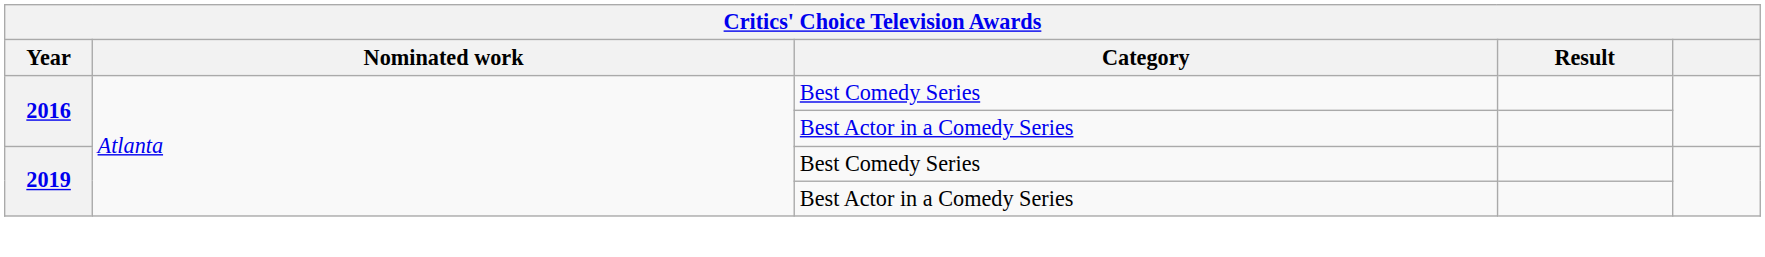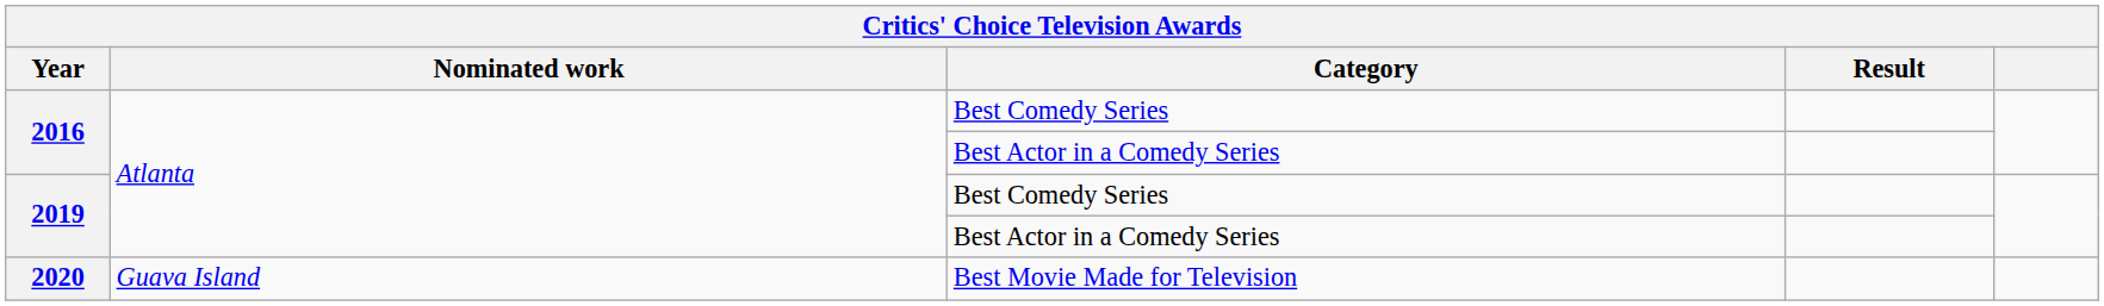 <table class="wikitable plainrowheaders" style="width:100%;">
 <tr>
 <th colspan=5><a href='#'>Critics' Choice Television Awards</a></th>
 </tr>
 <tr>
 <th scope="col" style="width:5%;">Year</th>
 <th scope="col" style="width:40%;">Nominated work</th>
 <th scope="col" style="width:40%;">Category</th>
 <th scope="col" style="width:10%;">Result</th>
 <th scope="col" style="width:5%;"></th>
 </tr>
 <tr>
 <th scope="row" style="text-align:center;" rowspan="2"><a href='#'>2016</a></th>
 <td rowspan="4"><em><a href='#'>Atlanta</a></em></td>
 <td><a href='#'>Best Comedy Series</a></td>
 <td></td>
 <td style="text-align:center;" rowspan="2"></td>
 </tr>
 <tr>
 <td><a href='#'>Best Actor in a Comedy Series</a></td>
 <td></td>
 </tr>
 <tr>
 <th scope="row" style="text-align:center;" rowspan="2"><a href='#'>2019</a></th>
 <td>Best Comedy Series</td>
 <td></td>
 <td style="text-align:center;" rowspan="2"></td>
 </tr>
 <tr>
 <td>Best Actor in a Comedy Series</td>
 <td></td>
 </tr>
+<tr>
+<th scope="row" style="text-align:center;"><a href='#'>2020</a></th>
+<td><em><a href='#'>Guava Island</a></em></td>
+<td><a href='#'>Best Movie Made for Television</a></td>
+<td></td>
+<td style="text-align:center;"></td>
+</tr>
 </table>
